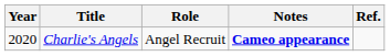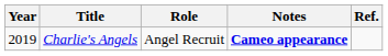 <table class="wikitable sortable">
 <tr>
 <th>Year</th>
 <th>Title</th>
 <th>Role</th>
 <th class="unsortable">Notes</th>
 <th>Ref.</th>
 </tr>
 <tr>
-<td>2020</td>
+<td>2019</td>
 <td><em><a href='#'>Charlie's Angels</a></em></td>
 <td>Angel Recruit</td>
 <td><strong><a href='#'>Cameo appearance</a></strong></td>
 <td></td>
 </tr>
 </table>
